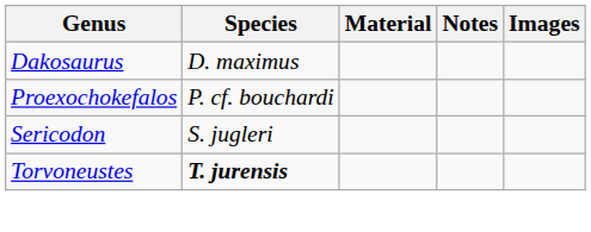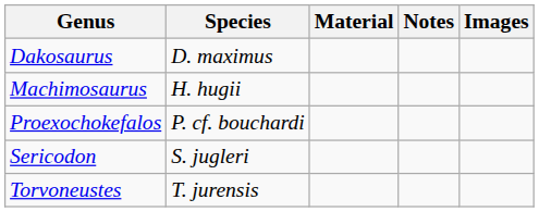 <table class="wikitable">
 <tr>
 <th>Genus</th>
 <th>Species</th>
 <th>Material</th>
 <th>Notes</th>
 <th>Images</th>
 </tr>
 <tr>
 <td><em><a href='#'>Dakosaurus</a></em></td>
 <td><em>D. maximus</em></td>
+<td></td>
+<td></td>
+<td></td>
+</tr>
+<tr>
+<td><em><a href='#'>Machimosaurus</a></em></td>
+<td><em>H. hugii</em></td>
 <td></td>
 <td></td>
 <td></td>
 </tr>
 <tr>
 <td><em><a href='#'>Proexochokefalos</a></em></td>
 <td><em>P. cf. bouchardi </em></td>
 <td></td>
 <td></td>
 <td></td>
 </tr>
 <tr>
 <td><em><a href='#'>Sericodon</a></em></td>
 <td><em>S. jugleri</em></td>
 <td></td>
 <td></td>
 <td></td>
 </tr>
 <tr>
 <td><em><a href='#'>Torvoneustes</a></em></td>
-<td><strong><em>T. jurensis</em></strong></td>
+<td><em>T. jurensis</em></td>
 <td></td>
 <td></td>
 <td></td>
 </tr>
 </table>
